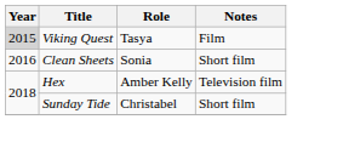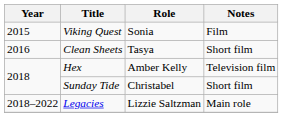 <table class="wikitable">
 <tr>
 <th>Year</th>
 <th>Title</th>
 <th>Role</th>
 <th>Notes</th>
 </tr>
 <tr>
-<td style="background: lightgrey;">2015</td>
+<td>2015</td>
 <td><em>Viking Quest</em></td>
-<td>Tasya</td>
+<td>Sonia</td>
 <td>Film</td>
 </tr>
 <tr>
 <td>2016</td>
 <td><em>Clean Sheets</em></td>
-<td>Sonia</td>
+<td>Tasya</td>
 <td>Short film</td>
 </tr>
 <tr>
 <td rowspan="2">2018</td>
 <td><em>Hex</em></td>
 <td>Amber Kelly</td>
 <td>Television film</td>
 </tr>
 <tr>
 <td><em>Sunday Tide</em></td>
 <td>Christabel</td>
 <td>Short film</td>
 </tr>
 <tr>
+<td>2018–2022</td>
+<td><em><a href='#'>Legacies</a></em></td>
+<td>Lizzie Saltzman</td>
+<td>Main role</td>
+</tr>
+<tr>
 </tr>
 </table>
